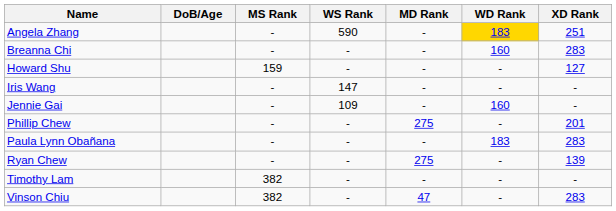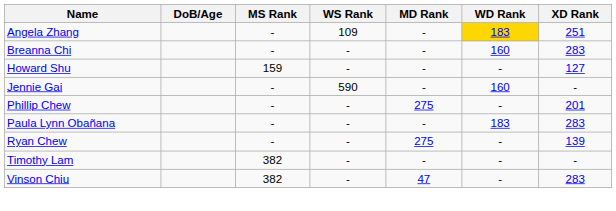 <table class="wikitable"  style="width:800px; font-size:95%; text-align:center">
 <tr>
 <th align="left">Name</th>
 <th align="left">DoB/Age</th>
 <th align="left">MS Rank</th>
 <th align="left">WS Rank</th>
 <th align="left">MD Rank</th>
 <th align="left">WD Rank</th>
 <th align="left">XD Rank</th>
 </tr>
 <tr>
 <td align="left"><a href='#'>Angela Zhang</a></td>
 <td align="left"></td>
 <td>-</td>
-<td>590</td>
+<td>109</td>
 <td>-</td>
 <td style="background: gold;"><a href='#'>183</a></td>
 <td><a href='#'>251</a></td>
 </tr>
 <tr>
 <td align="left"><a href='#'>Breanna Chi</a></td>
 <td align="left"></td>
 <td>-</td>
 <td>-</td>
 <td>-</td>
 <td><a href='#'>160</a></td>
 <td><a href='#'>283</a></td>
 </tr>
 <tr>
 <td align="left"><a href='#'>Howard Shu</a></td>
 <td align="left"></td>
 <td>159</td>
 <td>-</td>
 <td>-</td>
 <td>-</td>
 <td><a href='#'>127</a></td>
 </tr>
 <tr>
-<td align="left"><a href='#'>Iris Wang</a></td>
-<td align="left"></td>
-<td>-</td>
-<td>147</td>
-<td>-</td>
-<td>-</td>
-<td>-</td>
-</tr>
-<tr>
 <td align="left"><a href='#'>Jennie Gai</a></td>
 <td align="left"></td>
 <td>-</td>
-<td>109</td>
+<td>590</td>
 <td>-</td>
 <td><a href='#'>160</a></td>
 <td>-</td>
 </tr>
 <tr>
 <td align="left"><a href='#'>Phillip Chew</a></td>
 <td align="left"></td>
 <td>-</td>
 <td>-</td>
 <td><a href='#'>275</a></td>
 <td>-</td>
 <td><a href='#'>201</a></td>
 </tr>
 <tr>
 <td align="left"><a href='#'>Paula Lynn Obañana</a></td>
 <td align="left"></td>
 <td>-</td>
 <td>-</td>
 <td>-</td>
 <td><a href='#'>183</a></td>
 <td><a href='#'>283</a></td>
 </tr>
 <tr>
 <td align="left"><a href='#'>Ryan Chew</a></td>
 <td align="left"></td>
 <td>-</td>
 <td>-</td>
 <td><a href='#'>275</a></td>
 <td>-</td>
 <td><a href='#'>139</a></td>
 </tr>
 <tr>
 <td align="left"><a href='#'>Timothy Lam</a></td>
 <td align="left"></td>
 <td>382</td>
 <td>-</td>
 <td>-</td>
 <td>-</td>
 <td>-</td>
 </tr>
 <tr>
 <td align="left"><a href='#'>Vinson Chiu</a></td>
 <td align="left"></td>
 <td>382</td>
 <td>-</td>
 <td><a href='#'>47</a></td>
 <td>-</td>
 <td><a href='#'>283</a></td>
 </tr>
 </table>
